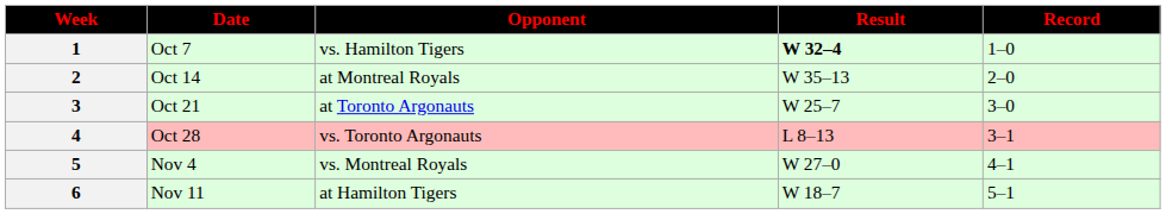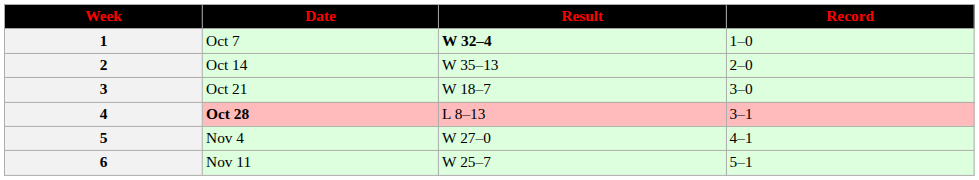 <table class="wikitable" width="80%">
 <tr align="center"  style="background:black;color:red;">
 <td><strong>Week</strong></td>
 <td><strong>Date</strong></td>
-<td><strong>Opponent</strong></td>
 <td><strong>Result</strong></td>
 <td><strong>Record</strong></td>
 </tr>
 <tr style="background:#ddffdd">
 <th>1</th>
 <td>Oct 7</td>
-<td>vs. Hamilton Tigers</td>
 <td><strong>W 32–4</strong></td>
 <td>1–0</td>
 </tr>
 <tr style="background:#ddffdd">
 <th>2</th>
 <td>Oct 14</td>
-<td>at Montreal Royals</td>
 <td>W 35–13</td>
 <td>2–0</td>
 </tr>
 <tr style="background:#ddffdd">
 <th>3</th>
 <td>Oct 21</td>
-<td>at <a href='#'>Toronto Argonauts</a></td>
-<td>W 25–7</td>
+<td>W 18–7</td>
 <td>3–0</td>
 </tr>
 <tr style="background:#ffbbbb">
 <th>4</th>
-<td>Oct 28</td>
-<td>vs. Toronto Argonauts</td>
+<td><strong>Oct 28</strong></td>
 <td>L 8–13</td>
 <td>3–1</td>
 </tr>
 <tr style="background:#ddffdd">
 <th>5</th>
 <td>Nov 4</td>
-<td>vs. Montreal Royals</td>
 <td>W 27–0</td>
 <td>4–1</td>
 </tr>
 <tr style="background:#ddffdd">
 <th>6</th>
 <td>Nov 11</td>
-<td>at Hamilton Tigers</td>
-<td>W 18–7</td>
+<td>W 25–7</td>
 <td>5–1</td>
 </tr>
 </table>
